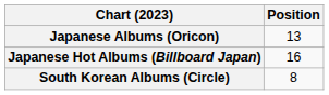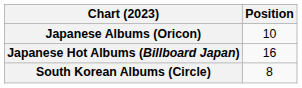 <table class="wikitable plainrowheaders sortable" style="text-align:center">
 <tr>
 <th scope="col">Chart (2023)</th>
 <th scope="col">Position</th>
 </tr>
 <tr>
 <th scope="row">Japanese Albums (Oricon)</th>
-<td>13</td>
+<td>10</td>
 </tr>
 <tr>
 <th scope="row">Japanese Hot Albums (<em>Billboard Japan</em>)</th>
 <td>16</td>
 </tr>
 <tr>
 <th scope="row">South Korean Albums (Circle)</th>
 <td>8</td>
 </tr>
 </table>
